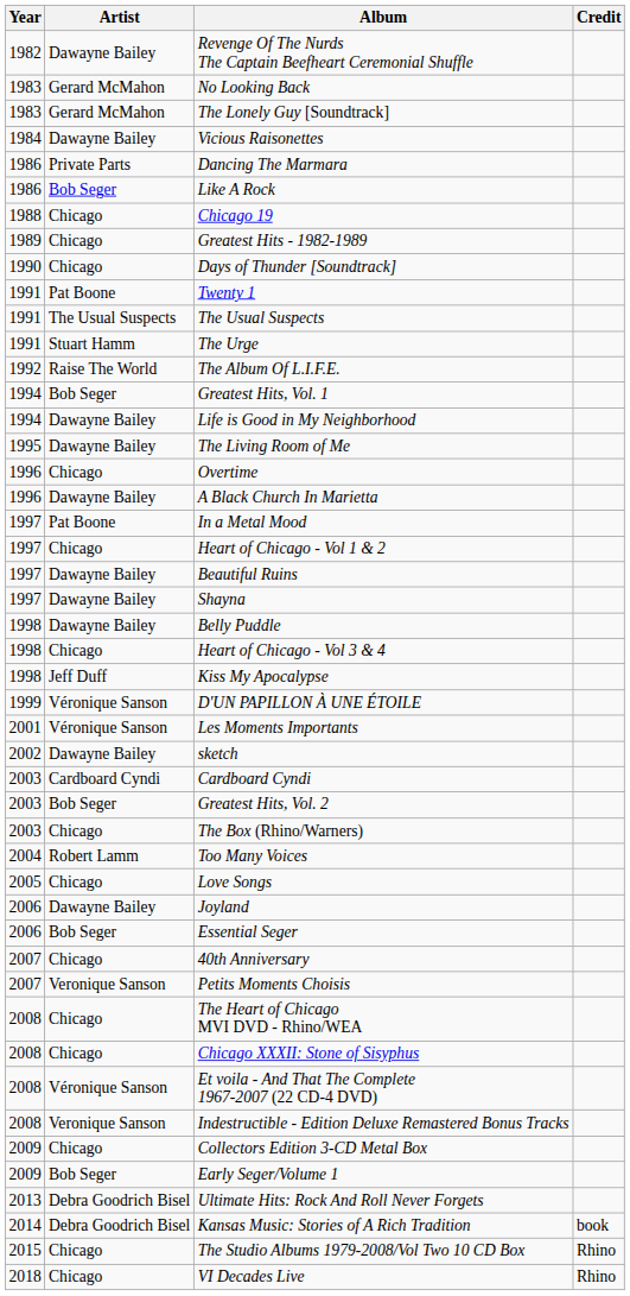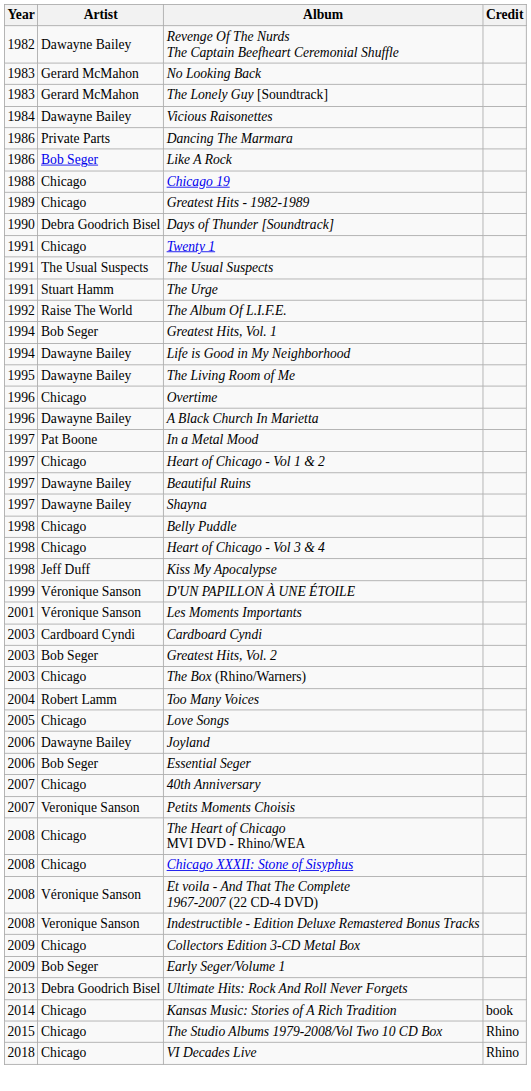 <table class="wikitable sortable">
 <tr>
 <th>Year</th>
 <th>Artist</th>
 <th>Album</th>
 <th>Credit</th>
 </tr>
 <tr>
 <td>1982</td>
 <td>Dawayne Bailey</td>
 <td><em>Revenge Of The Nurds<br>The Captain Beefheart Ceremonial Shuffle</em></td>
 <td></td>
 </tr>
 <tr>
 <td>1983</td>
 <td>Gerard McMahon</td>
 <td><em>No Looking Back</em></td>
 <td></td>
 </tr>
 <tr>
 <td>1983</td>
 <td>Gerard McMahon</td>
 <td><em>The Lonely Guy</em> [Soundtrack]</td>
 <td></td>
 </tr>
 <tr>
 <td>1984</td>
 <td>Dawayne Bailey</td>
 <td><em>Vicious Raisonettes</em></td>
 <td></td>
 </tr>
 <tr>
 <td>1986</td>
 <td>Private Parts</td>
 <td><em>Dancing The Marmara</em></td>
 <td></td>
 </tr>
 <tr>
 <td>1986</td>
 <td><a href='#'>Bob Seger</a></td>
 <td><em>Like A Rock</em></td>
 <td></td>
 </tr>
 <tr>
 <td>1988</td>
 <td>Chicago</td>
 <td><em><a href='#'>Chicago 19</a></em></td>
 <td></td>
 </tr>
 <tr>
 <td>1989</td>
 <td>Chicago</td>
 <td><em>Greatest Hits - 1982-1989</em></td>
 <td></td>
 </tr>
 <tr>
 <td>1990</td>
-<td>Chicago</td>
+<td>Debra Goodrich Bisel</td>
 <td><em>Days of Thunder [Soundtrack]</em></td>
 <td></td>
 </tr>
 <tr>
 <td>1991</td>
-<td>Pat Boone</td>
+<td>Chicago</td>
 <td><em><a href='#'>Twenty 1</a></em></td>
 <td></td>
 </tr>
 <tr>
 <td>1991</td>
 <td>The Usual Suspects</td>
 <td><em>The Usual Suspects</em></td>
 <td></td>
 </tr>
 <tr>
 <td>1991</td>
 <td>Stuart Hamm</td>
 <td><em>The Urge</em></td>
 <td></td>
 </tr>
 <tr>
 <td>1992</td>
 <td>Raise The World</td>
 <td><em>The Album Of L.I.F.E.</em></td>
 <td></td>
 </tr>
 <tr>
 <td>1994</td>
 <td>Bob Seger</td>
 <td><em>Greatest Hits, Vol. 1</em></td>
 <td></td>
 </tr>
 <tr>
 <td>1994</td>
 <td>Dawayne Bailey</td>
 <td><em>Life is Good in My Neighborhood</em></td>
 <td></td>
 </tr>
 <tr>
 <td>1995</td>
 <td>Dawayne Bailey</td>
 <td><em>The Living Room of Me</em></td>
 <td></td>
 </tr>
 <tr>
 <td>1996</td>
 <td>Chicago</td>
 <td><em>Overtime</em></td>
 <td></td>
 </tr>
 <tr>
 <td>1996</td>
 <td>Dawayne Bailey</td>
 <td><em>A Black Church In Marietta</em></td>
 <td></td>
 </tr>
 <tr>
 <td>1997</td>
 <td>Pat Boone</td>
 <td><em>In a Metal Mood</em></td>
 <td></td>
 </tr>
 <tr>
 <td>1997</td>
 <td>Chicago</td>
 <td><em>Heart of Chicago - Vol 1 & 2</em></td>
 <td></td>
 </tr>
 <tr>
 <td>1997</td>
 <td>Dawayne Bailey</td>
 <td><em>Beautiful Ruins</em></td>
 <td></td>
 </tr>
 <tr>
 <td>1997</td>
 <td>Dawayne Bailey</td>
 <td><em>Shayna</em></td>
 <td></td>
 </tr>
 <tr>
 <td>1998</td>
-<td>Dawayne Bailey</td>
+<td>Chicago</td>
 <td><em>Belly Puddle</em></td>
 <td></td>
 </tr>
 <tr>
 <td>1998</td>
 <td>Chicago</td>
 <td><em>Heart of Chicago - Vol 3 & 4</em></td>
 <td></td>
 </tr>
 <tr>
 <td>1998</td>
 <td>Jeff Duff</td>
 <td><em>Kiss My Apocalypse</em></td>
 <td></td>
 </tr>
 <tr>
 <td>1999</td>
 <td>Véronique Sanson</td>
 <td><em>D'UN PAPILLON À UNE ÉTOILE</em></td>
 <td></td>
 </tr>
 <tr>
 <td>2001</td>
 <td>Véronique Sanson</td>
 <td><em>Les Moments Importants</em></td>
-<td></td>
-</tr>
-<tr>
-<td>2002</td>
-<td>Dawayne Bailey</td>
-<td><em>sketch</em></td>
 <td></td>
 </tr>
 <tr>
 <td>2003</td>
 <td>Cardboard Cyndi</td>
 <td><em>Cardboard Cyndi</em></td>
 <td></td>
 </tr>
 <tr>
 <td>2003</td>
 <td>Bob Seger</td>
 <td><em>Greatest Hits, Vol. 2</em></td>
 <td></td>
 </tr>
 <tr>
 <td>2003</td>
 <td>Chicago</td>
 <td><em>The Box</em> (Rhino/Warners)</td>
 <td></td>
 </tr>
 <tr>
 <td>2004</td>
 <td>Robert Lamm</td>
 <td><em>Too Many Voices</em></td>
 <td></td>
 </tr>
 <tr>
 <td>2005</td>
 <td>Chicago</td>
 <td><em>Love Songs</em></td>
 <td></td>
 </tr>
 <tr>
 <td>2006</td>
 <td>Dawayne Bailey</td>
 <td><em>Joyland</em></td>
 <td></td>
 </tr>
 <tr>
 <td>2006</td>
 <td>Bob Seger</td>
 <td><em>Essential Seger</em></td>
 <td></td>
 </tr>
 <tr>
 <td>2007</td>
 <td>Chicago</td>
 <td><em>40th Anniversary</em></td>
 <td></td>
 </tr>
 <tr>
 <td>2007</td>
 <td>Veronique Sanson</td>
 <td><em>Petits Moments Choisis</em></td>
 <td></td>
 </tr>
 <tr>
 <td>2008</td>
 <td>Chicago</td>
 <td><em>The Heart of Chicago</em><br>MVI DVD - Rhino/WEA</td>
 <td></td>
 </tr>
 <tr>
 <td>2008</td>
 <td>Chicago</td>
 <td><em><a href='#'>Chicago XXXII: Stone of Sisyphus</a></em></td>
 <td></td>
 </tr>
 <tr>
 <td>2008</td>
 <td>Véronique Sanson</td>
 <td><em>Et voila - And That The Complete<br>1967-2007</em> (22 CD-4 DVD)</td>
 <td></td>
 </tr>
 <tr>
 <td>2008</td>
 <td>Veronique Sanson</td>
 <td><em>Indestructible - Edition Deluxe Remastered Bonus Tracks</em></td>
 <td></td>
 </tr>
 <tr>
 <td>2009</td>
 <td>Chicago</td>
 <td><em>Collectors Edition 3-CD Metal Box</em></td>
 <td></td>
 </tr>
 <tr>
 <td>2009</td>
 <td>Bob Seger</td>
 <td><em>Early Seger/Volume 1</em></td>
 <td></td>
 </tr>
 <tr>
 <td>2013</td>
 <td>Debra Goodrich Bisel</td>
 <td><em>Ultimate Hits: Rock And Roll Never Forgets</em></td>
 <td></td>
 </tr>
 <tr>
 <td>2014</td>
-<td>Debra Goodrich Bisel</td>
+<td>Chicago</td>
 <td><em>Kansas Music: Stories of A Rich Tradition</em></td>
 <td>book</td>
 </tr>
 <tr>
 <td>2015</td>
 <td>Chicago</td>
 <td><em>The Studio Albums 1979-2008/Vol Two 10 CD Box</em></td>
 <td>Rhino</td>
 </tr>
 <tr>
 <td>2018</td>
 <td>Chicago</td>
 <td><em>VI Decades Live</em></td>
 <td>Rhino</td>
 </tr>
 </table>
